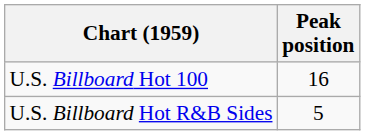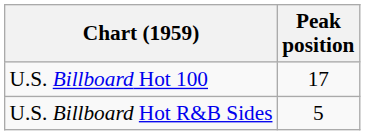 <table class="wikitable sortable">
 <tr>
 <th>Chart (1959)</th>
 <th>Peak<br>position</th>
 </tr>
 <tr>
 <td>U.S. <a href='#'><em>Billboard</em> Hot 100</a></td>
-<td align="center">16</td>
+<td align="center">17</td>
 </tr>
 <tr>
 <td>U.S. <em>Billboard</em> <a href='#'>Hot R&B Sides</a></td>
 <td align="center">5</td>
 </tr>
 </table>
